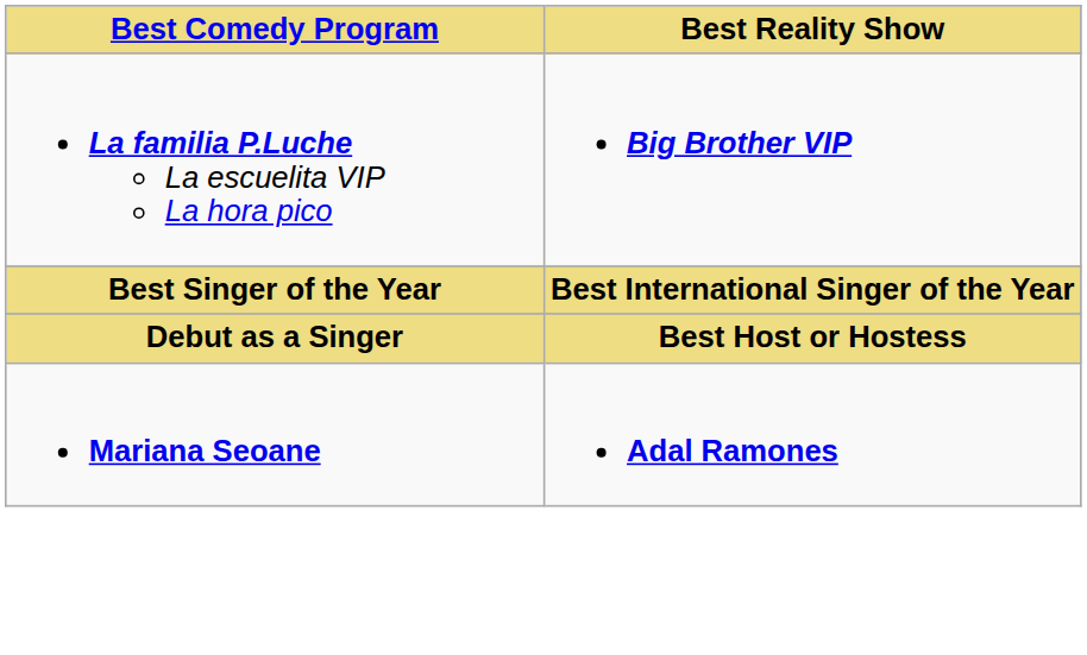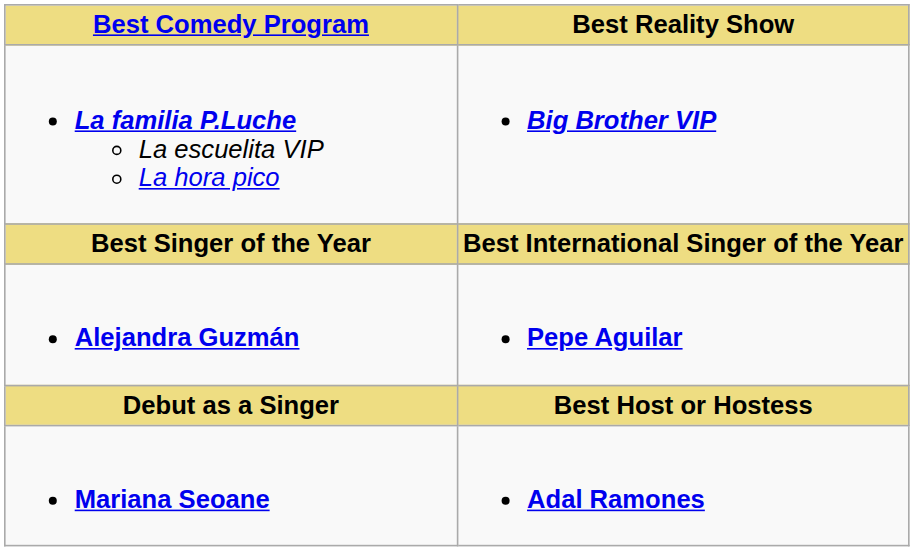 <table class="wikitable">
 <tr>
 <th style="background:#EEDD82; width:50%"><a href='#'>Best Comedy Program</a></th>
 <th style="background:#EEDD82; width:50%">Best Reality Show</th>
 </tr>
 <tr>
 <td valign="top"><br><ul><li><strong><em><a href='#'>La familia P.Luche</a></em></strong><ul><li><em>La escuelita VIP</em></li><li><em><a href='#'>La hora pico</a></em></li></ul></li></ul></td>
 <td valign="top"><br><ul><li><strong><em><a href='#'>Big Brother VIP</a></em></strong></li></ul></td>
 </tr>
 <tr>
 <th style="background:#EEDD82; width:50%">Best Singer of the Year</th>
 <th style="background:#EEDD82; width:50%">Best International Singer of the Year</th>
 </tr>
 <tr>
+<td valign="top"><br><ul><li><strong><a href='#'>Alejandra Guzmán</a></strong></li></ul></td>
+<td valign="top"><br><ul><li><strong><a href='#'>Pepe Aguilar</a></strong></li></ul></td>
+</tr>
+<tr>
 <th style="background:#EEDD82; width:50%">Debut as a Singer</th>
 <th style="background:#EEDD82; width:50%">Best Host or Hostess</th>
 </tr>
 <tr>
 <td valign="top"><br><ul><li><strong><a href='#'>Mariana Seoane</a></strong></li></ul></td>
 <td valign="top"><br><ul><li><strong><a href='#'>Adal Ramones</a></strong></li></ul></td>
 </tr>
 </table>
